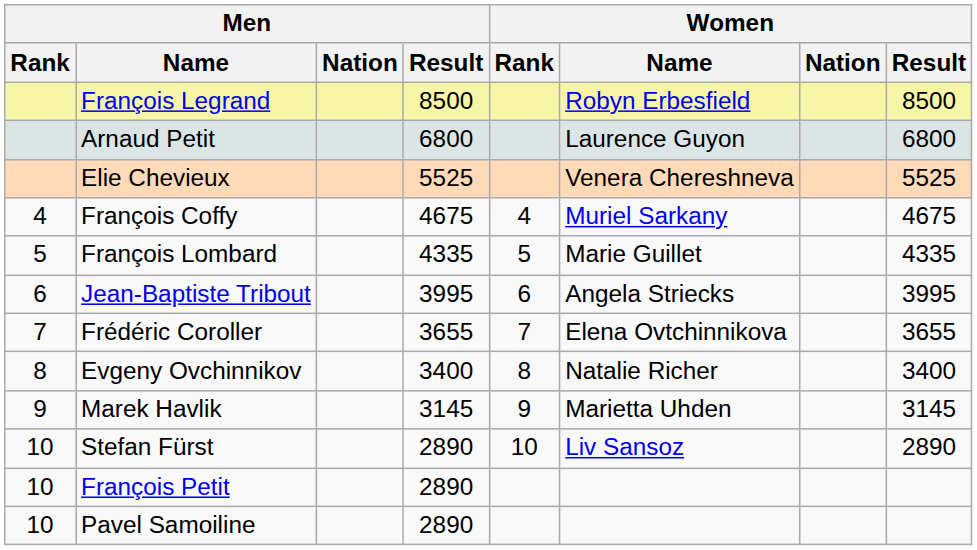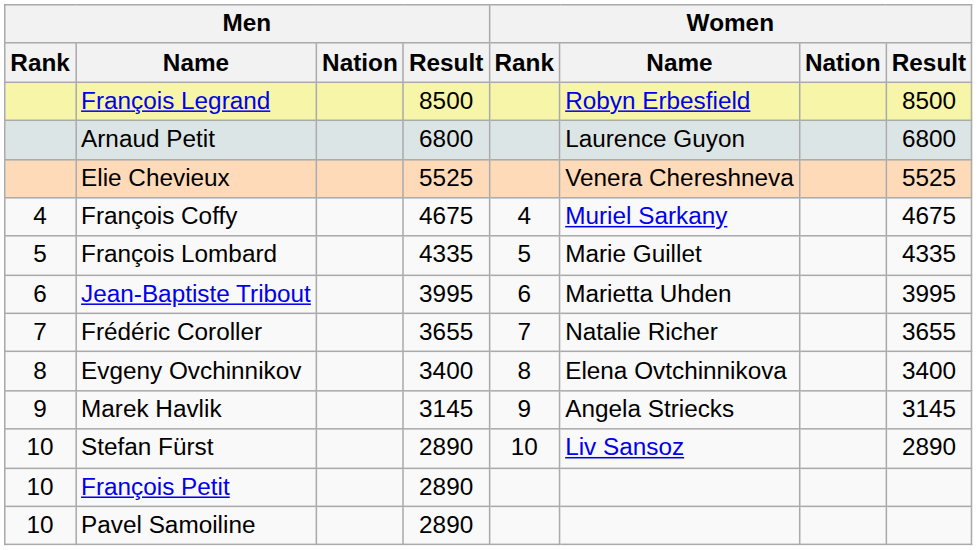 <table class="wikitable" style="text-align:center">
 <tr>
 <th colspan="4">Men</th>
 <th colspan="4">Women</th>
 </tr>
 <tr>
 <th>Rank</th>
 <th>Name</th>
 <th>Nation</th>
 <th>Result</th>
 <th>Rank</th>
 <th>Name</th>
 <th>Nation</th>
 <th>Result</th>
 </tr>
 <tr bgcolor="#F7F6A8">
 <td></td>
 <td align="left"><a href='#'>François Legrand</a></td>
 <td align="left"></td>
 <td>8500</td>
 <td></td>
 <td align="left"><a href='#'>Robyn Erbesfield</a></td>
 <td align="left"></td>
 <td>8500</td>
 </tr>
 <tr bgcolor="#DCE5E5">
 <td></td>
 <td align="left">Arnaud Petit</td>
 <td align="left"></td>
 <td>6800</td>
 <td></td>
 <td align="left">Laurence Guyon</td>
 <td align="left"></td>
 <td>6800</td>
 </tr>
 <tr bgcolor="#FFDAB9">
 <td></td>
 <td align="left">Elie Chevieux</td>
 <td align="left"></td>
 <td>5525</td>
 <td></td>
 <td align="left">Venera Chereshneva</td>
 <td align="left"></td>
 <td>5525</td>
 </tr>
 <tr>
 <td align="center">4</td>
 <td align="left">François Coffy</td>
 <td align="left"></td>
 <td>4675</td>
 <td>4</td>
 <td align="left"><a href='#'>Muriel Sarkany</a></td>
 <td align="left"></td>
 <td>4675</td>
 </tr>
 <tr>
 <td align="center">5</td>
 <td align="left">François Lombard</td>
 <td align="left"></td>
 <td>4335</td>
 <td>5</td>
 <td align="left">Marie Guillet</td>
 <td align="left"></td>
 <td>4335</td>
 </tr>
 <tr>
 <td align="center">6</td>
 <td align="left"><a href='#'>Jean-Baptiste Tribout</a></td>
 <td align="left"></td>
 <td>3995</td>
 <td>6</td>
-<td align="left">Angela Striecks</td>
+<td align="left">Marietta Uhden</td>
 <td align="left"></td>
 <td>3995</td>
 </tr>
 <tr>
 <td align="center">7</td>
 <td align="left">Frédéric Coroller</td>
 <td align="left"></td>
 <td>3655</td>
 <td>7</td>
-<td align="left">Elena Ovtchinnikova</td>
+<td align="left">Natalie Richer</td>
 <td align="left"></td>
 <td>3655</td>
 </tr>
 <tr>
 <td align="center">8</td>
 <td align="left">Evgeny Ovchinnikov</td>
 <td align="left"></td>
 <td>3400</td>
 <td>8</td>
-<td align="left">Natalie Richer</td>
+<td align="left">Elena Ovtchinnikova</td>
 <td align="left"></td>
 <td>3400</td>
 </tr>
 <tr>
 <td>9</td>
 <td align="left">Marek Havlik</td>
 <td align="left"></td>
 <td>3145</td>
 <td>9</td>
-<td align="left">Marietta Uhden</td>
+<td align="left">Angela Striecks</td>
 <td align="left"></td>
 <td>3145</td>
 </tr>
 <tr>
 <td>10</td>
 <td align="left">Stefan Fürst</td>
 <td align="left"></td>
 <td>2890</td>
 <td>10</td>
 <td align="left"><a href='#'>Liv Sansoz</a></td>
 <td align="left"></td>
 <td>2890</td>
 </tr>
 <tr>
 <td>10</td>
 <td align="left"><a href='#'>François Petit</a></td>
 <td align="left"></td>
 <td>2890</td>
 <td></td>
 <td></td>
 <td></td>
 <td></td>
 </tr>
 <tr>
 <td>10</td>
 <td align="left">Pavel Samoiline</td>
 <td align="left"></td>
 <td>2890</td>
 <td></td>
 <td></td>
 <td></td>
 <td></td>
 </tr>
 </table>
